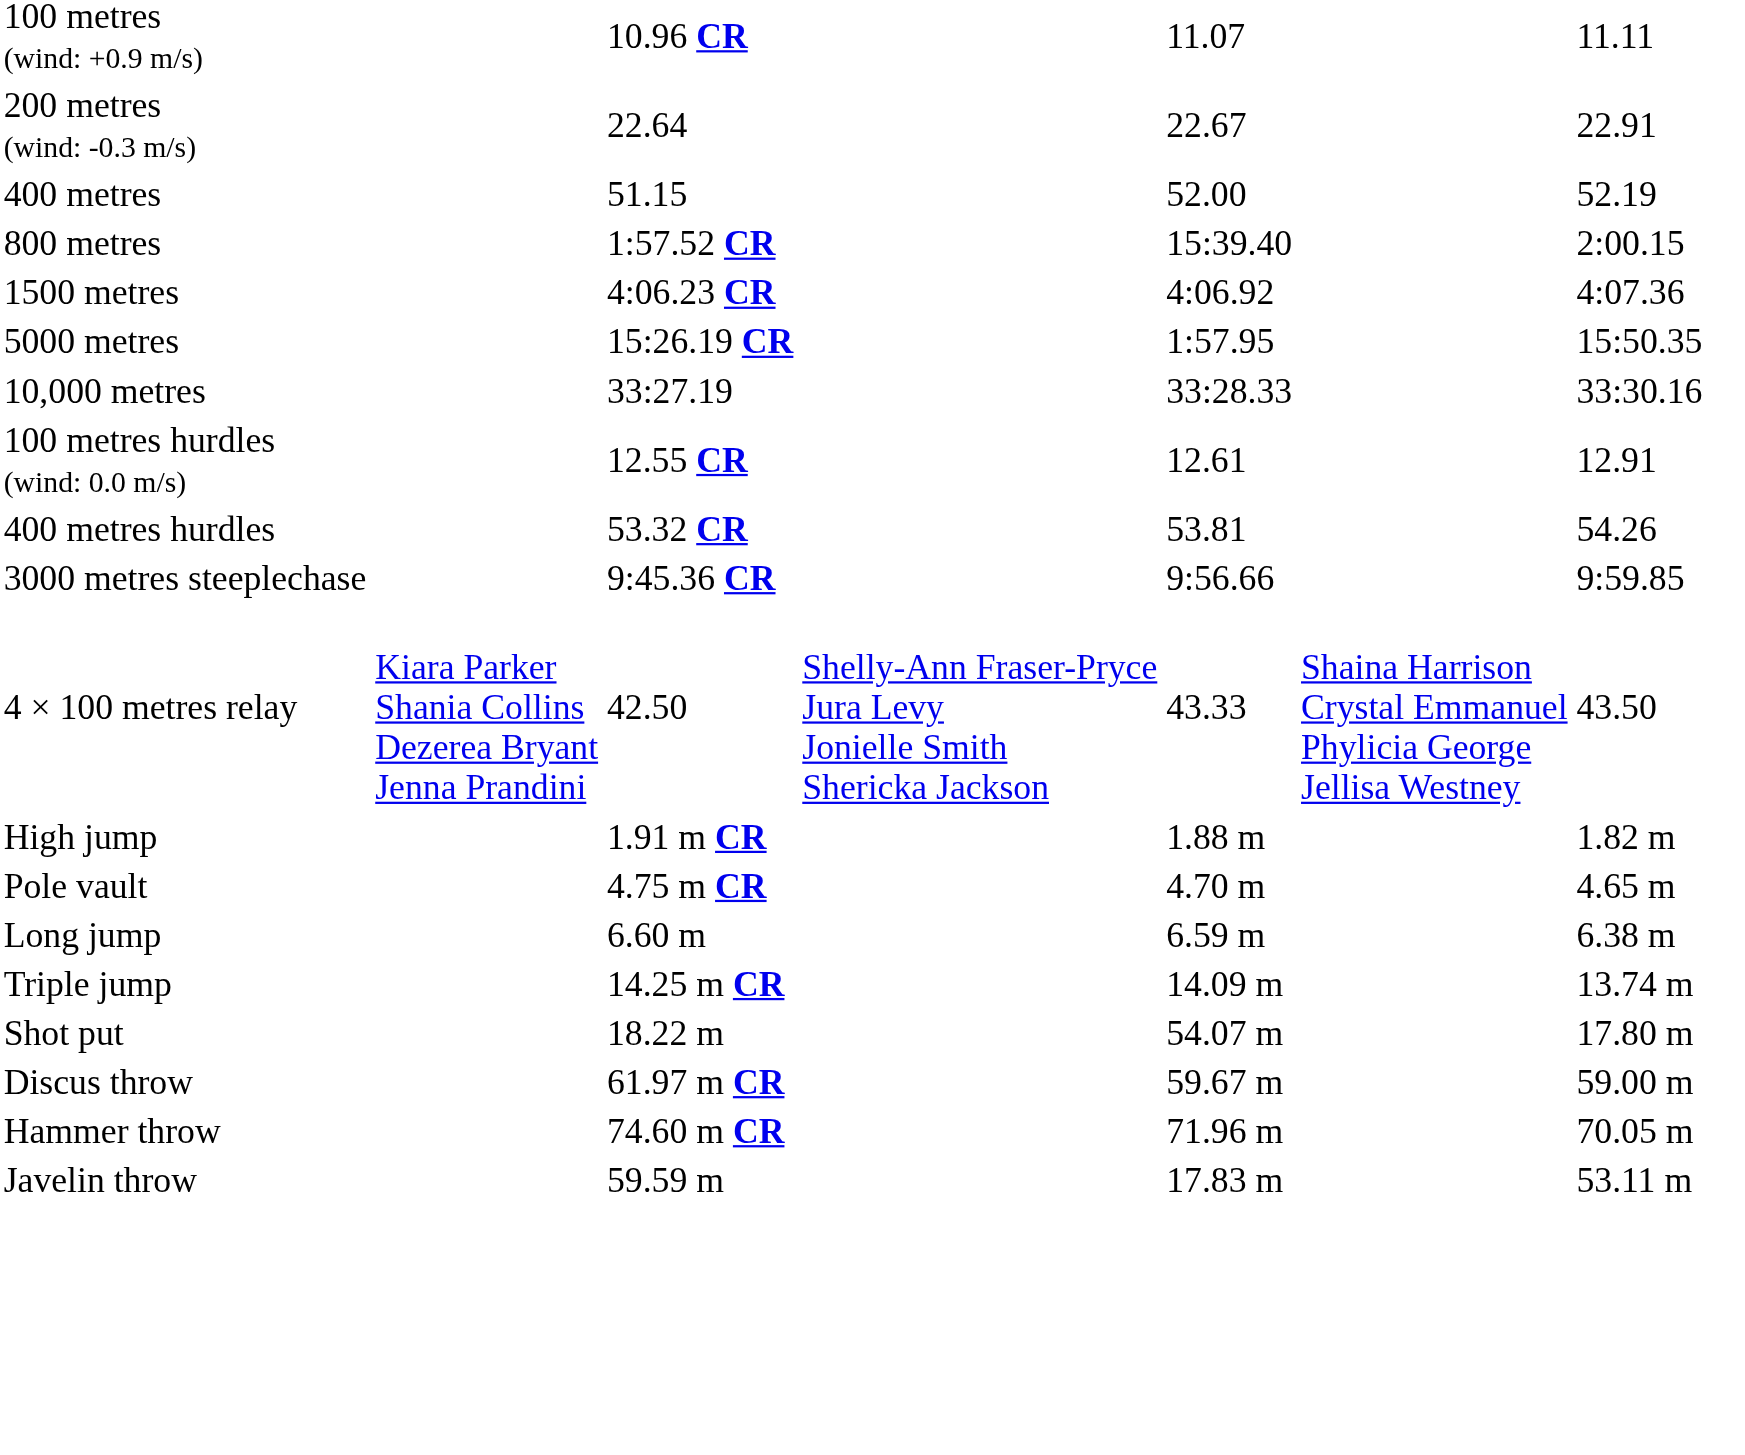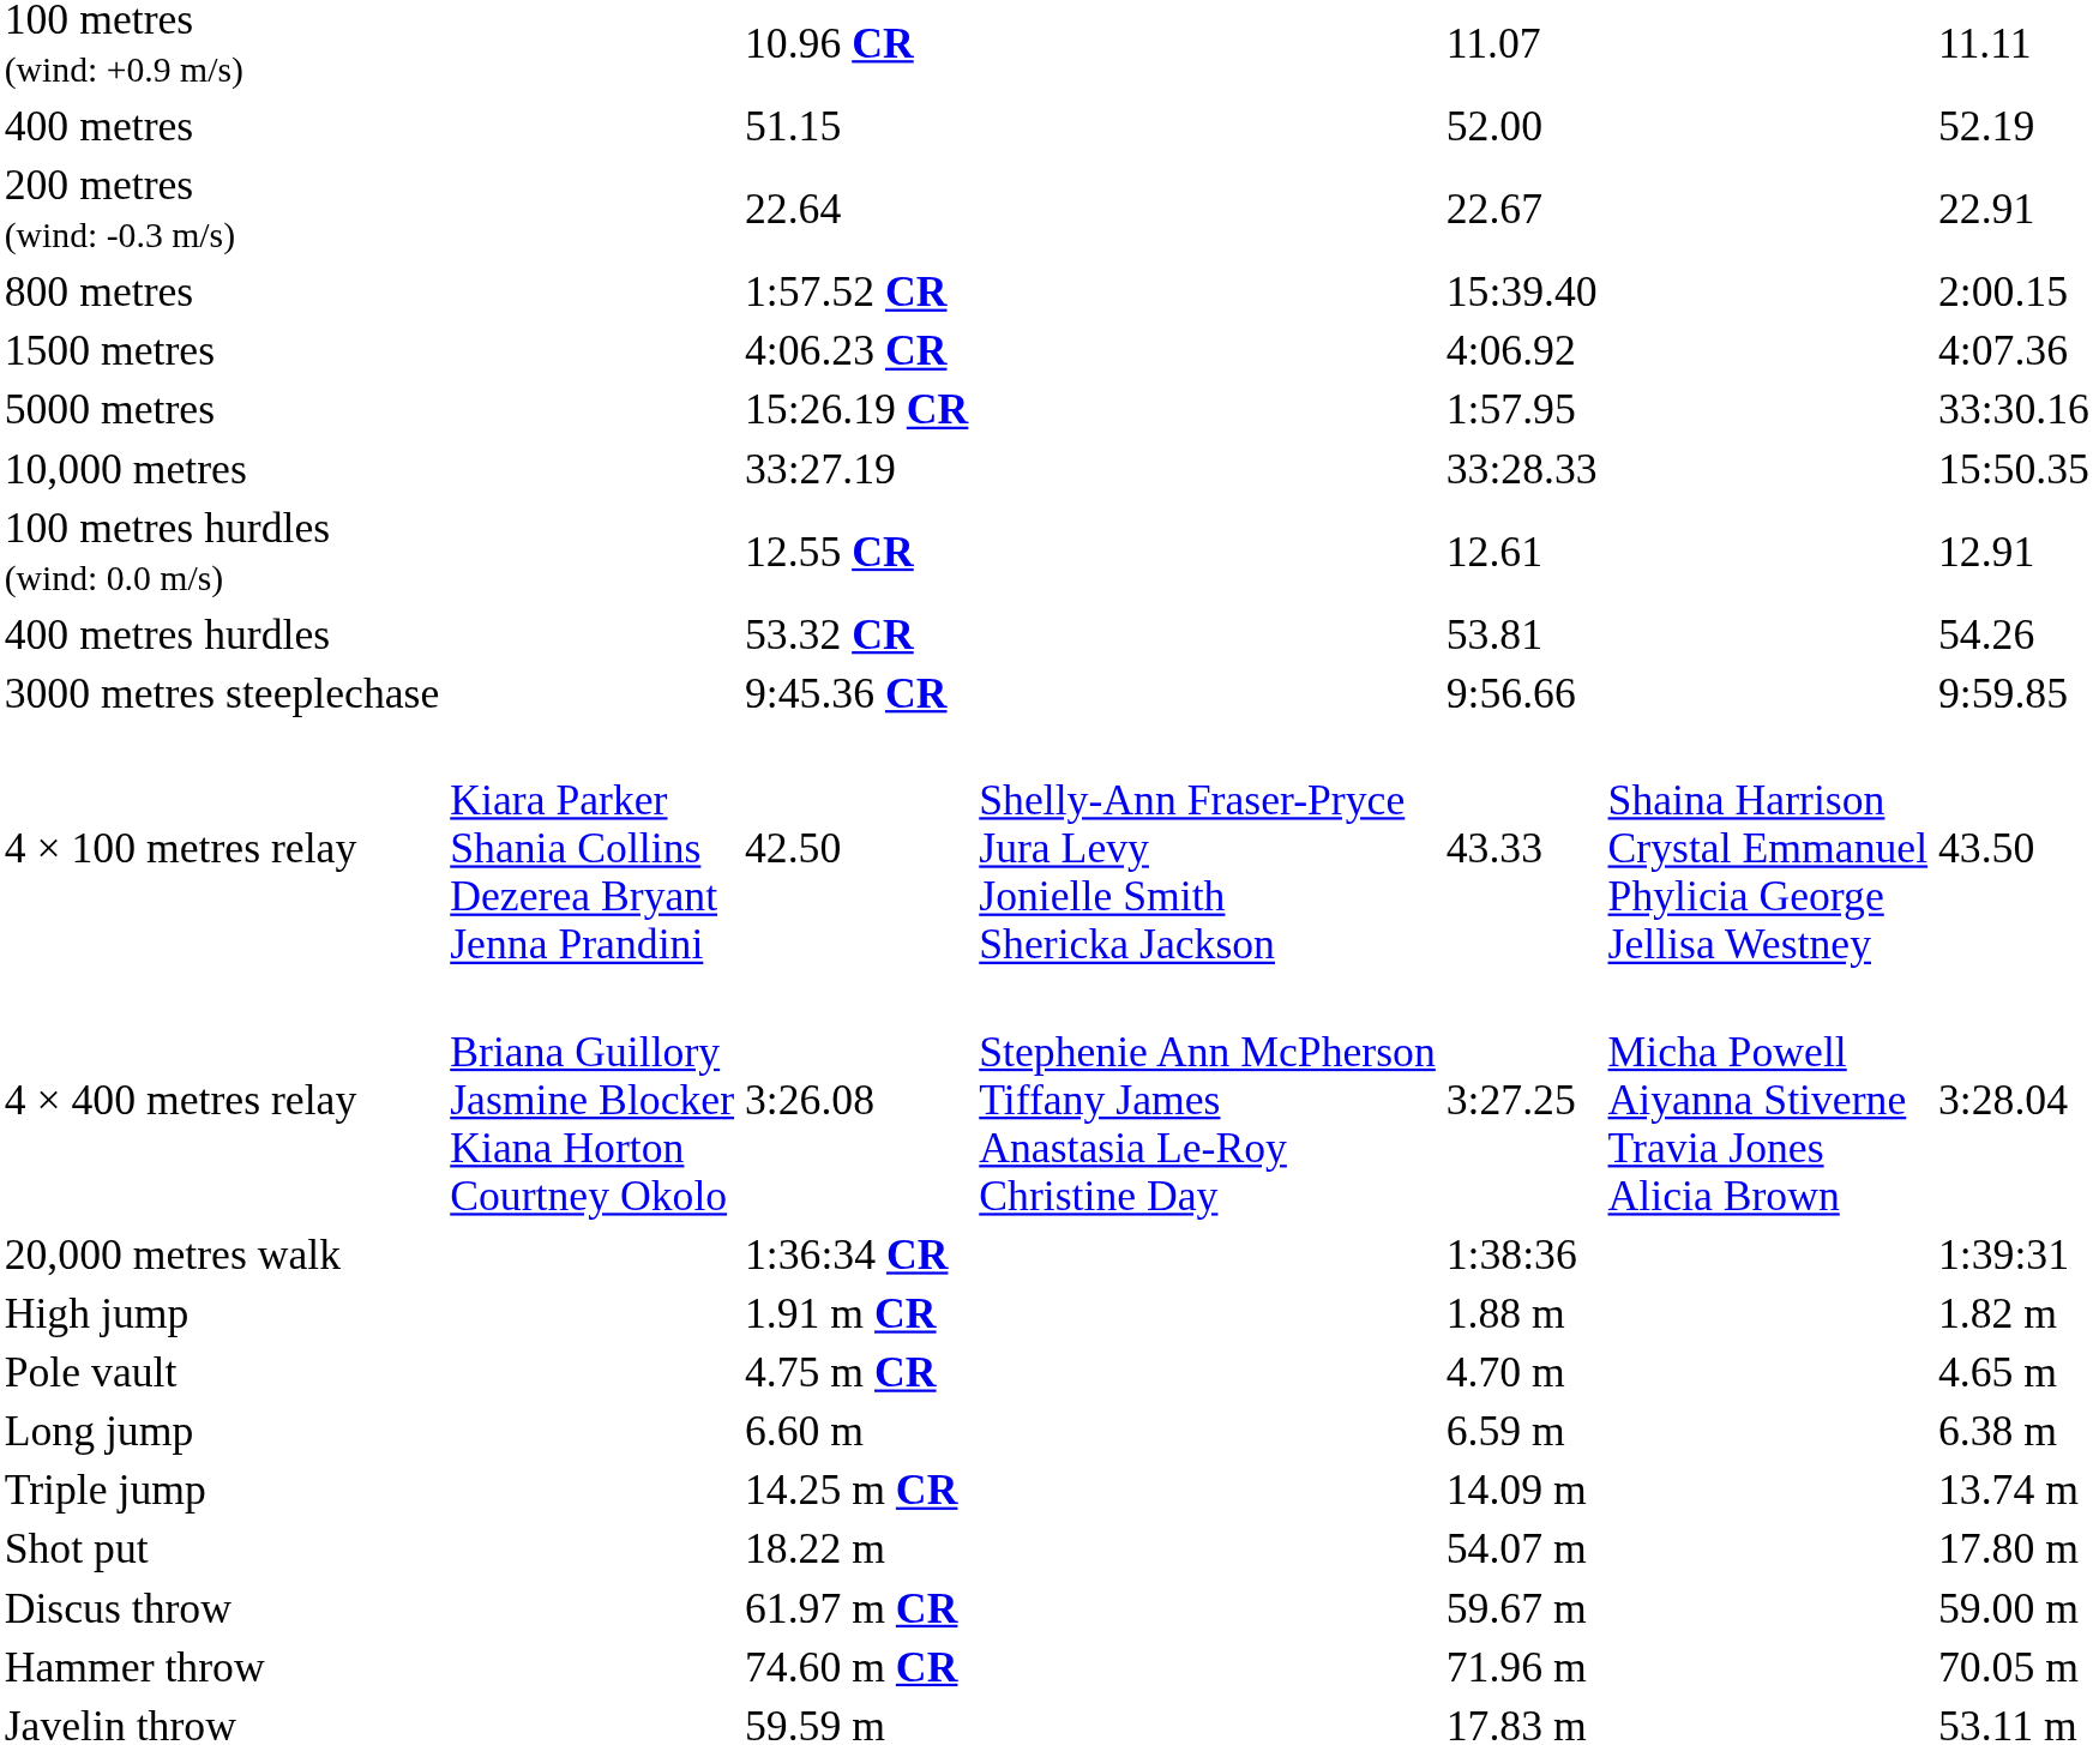 <table>
 <tr>
 <td>100 metres<br><small>(wind: +0.9 m/s)</small></td>
 <td></td>
 <td>10.96 <strong><a href='#'>CR</a></strong></td>
 <td></td>
 <td>11.07</td>
 <td></td>
 <td>11.11</td>
 </tr>
 <tr>
+<td>400 metres</td>
+<td></td>
+<td>51.15</td>
+<td></td>
+<td>52.00</td>
+<td></td>
+<td>52.19</td>
+</tr>
+<tr>
 <td>200 metres<br><small>(wind: -0.3 m/s)</small></td>
 <td></td>
 <td>22.64</td>
 <td></td>
 <td>22.67</td>
 <td></td>
 <td>22.91</td>
-</tr>
-<tr>
-<td>400 metres</td>
-<td></td>
-<td>51.15</td>
-<td></td>
-<td>52.00</td>
-<td></td>
-<td>52.19</td>
 </tr>
 <tr>
 <td>800 metres</td>
 <td></td>
 <td>1:57.52 <strong><a href='#'>CR</a></strong></td>
 <td></td>
 <td>15:39.40</td>
 <td></td>
 <td>2:00.15</td>
 </tr>
 <tr>
 <td>1500 metres</td>
 <td></td>
 <td>4:06.23 <strong><a href='#'>CR</a></strong></td>
 <td></td>
 <td>4:06.92</td>
 <td></td>
 <td>4:07.36</td>
 </tr>
 <tr>
 <td>5000 metres</td>
 <td></td>
 <td>15:26.19 <strong><a href='#'>CR</a></strong></td>
 <td></td>
 <td>1:57.95</td>
 <td></td>
-<td>15:50.35</td>
+<td>33:30.16</td>
 </tr>
 <tr>
 <td>10,000 metres</td>
 <td></td>
 <td>33:27.19</td>
 <td></td>
 <td>33:28.33</td>
 <td></td>
-<td>33:30.16</td>
+<td>15:50.35</td>
 </tr>
 <tr>
 <td>100 metres hurdles<br><small>(wind: 0.0 m/s)</small></td>
 <td></td>
 <td>12.55 <strong><a href='#'>CR</a></strong></td>
 <td></td>
 <td>12.61</td>
 <td></td>
 <td>12.91</td>
 </tr>
 <tr>
 <td>400 metres hurdles</td>
 <td></td>
 <td>53.32 <strong><a href='#'>CR</a></strong></td>
 <td></td>
 <td>53.81</td>
 <td></td>
 <td>54.26</td>
 </tr>
 <tr>
 <td>3000 metres steeplechase</td>
 <td></td>
 <td>9:45.36 <strong><a href='#'>CR</a></strong></td>
 <td></td>
 <td>9:56.66</td>
 <td></td>
 <td>9:59.85</td>
 </tr>
 <tr>
 <td>4 × 100 metres relay</td>
 <td><br><a href='#'>Kiara Parker</a><br><a href='#'>Shania Collins</a><br><a href='#'>Dezerea Bryant</a><br><a href='#'>Jenna Prandini</a></td>
 <td>42.50</td>
 <td><br><a href='#'>Shelly-Ann Fraser-Pryce</a><br><a href='#'>Jura Levy</a><br><a href='#'>Jonielle Smith</a><br><a href='#'>Shericka Jackson</a></td>
 <td>43.33</td>
 <td><br><a href='#'>Shaina Harrison</a><br><a href='#'>Crystal Emmanuel</a><br><a href='#'>Phylicia George</a><br><a href='#'>Jellisa Westney</a></td>
 <td>43.50</td>
+</tr>
+<tr>
+<td>4 × 400 metres relay</td>
+<td><br><a href='#'>Briana Guillory</a><br><a href='#'>Jasmine Blocker</a><br><a href='#'>Kiana Horton</a><br><a href='#'>Courtney Okolo</a></td>
+<td>3:26.08</td>
+<td><br><a href='#'>Stephenie Ann McPherson</a><br><a href='#'>Tiffany James</a><br><a href='#'>Anastasia Le-Roy</a><br><a href='#'>Christine Day</a></td>
+<td>3:27.25</td>
+<td><br><a href='#'>Micha Powell</a><br><a href='#'>Aiyanna Stiverne</a><br><a href='#'>Travia Jones</a><br><a href='#'>Alicia Brown</a></td>
+<td>3:28.04</td>
+</tr>
+<tr>
+<td>20,000 metres walk</td>
+<td></td>
+<td>1:36:34 <strong><a href='#'>CR</a></strong></td>
+<td></td>
+<td>1:38:36</td>
+<td></td>
+<td>1:39:31</td>
 </tr>
 <tr>
 <td>High jump</td>
 <td></td>
 <td>1.91 m <strong><a href='#'>CR</a></strong></td>
 <td></td>
 <td>1.88 m</td>
 <td></td>
 <td>1.82 m</td>
 </tr>
 <tr>
 <td>Pole vault</td>
 <td></td>
 <td>4.75 m <strong><a href='#'>CR</a></strong></td>
 <td></td>
 <td>4.70 m</td>
 <td></td>
 <td>4.65 m</td>
 </tr>
 <tr>
 <td>Long jump</td>
 <td></td>
 <td>6.60 m</td>
 <td></td>
 <td>6.59 m</td>
 <td></td>
 <td>6.38 m</td>
 </tr>
 <tr>
 <td>Triple jump</td>
 <td></td>
 <td>14.25 m <strong><a href='#'>CR</a></strong></td>
 <td></td>
 <td>14.09 m</td>
 <td></td>
 <td>13.74 m</td>
 </tr>
 <tr>
 <td>Shot put</td>
 <td></td>
 <td>18.22 m</td>
 <td></td>
 <td>54.07 m</td>
 <td></td>
 <td>17.80 m</td>
 </tr>
 <tr>
 <td>Discus throw</td>
 <td></td>
 <td>61.97 m <strong><a href='#'>CR</a></strong></td>
 <td></td>
 <td>59.67 m</td>
 <td></td>
 <td>59.00 m</td>
 </tr>
 <tr>
 <td>Hammer throw</td>
 <td></td>
 <td>74.60 m <strong><a href='#'>CR</a></strong></td>
 <td></td>
 <td>71.96 m</td>
 <td></td>
 <td>70.05 m</td>
 </tr>
 <tr>
 <td>Javelin throw</td>
 <td></td>
 <td>59.59 m</td>
 <td></td>
 <td>17.83 m</td>
 <td></td>
 <td>53.11 m</td>
 </tr>
 </table>
